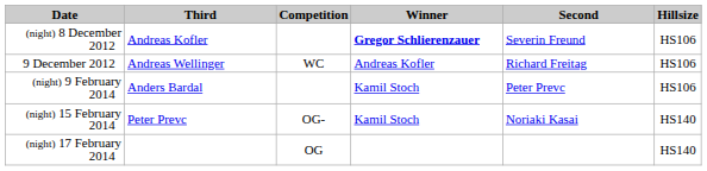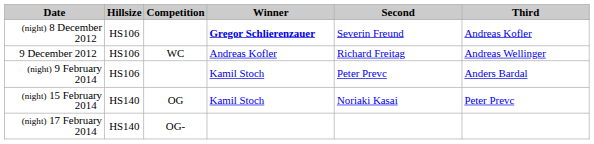 <table class="wikitable plainrowheaders" style="background:#fff; font-size:100%; line-height:15px; border:grey solid 1px; border-collapse:collapse;">
 <tr style="background:#ccc; text-align:center;">
 <th style="background:#ccc;" width="140">Date</th>
-<th style="background:#ccc;" width="180">Third</th>
+<th style="background:#ccc;" width="45">Hillsize</th>
 <th style="background:#ccc;" width="80">Competition</th>
 <th style="background:#ccc;" width="180">Winner</th>
 <th style="background:#ccc;" width="180">Second</th>
-<th style="background:#ccc;" width="45">Hillsize</th>
+<th style="background:#ccc;" width="180">Third</th>
 </tr>
 <tr>
 <td align=right><small>(night)</small> 8 December 2012  </td>
-<td> <a href='#'>Andreas Kofler</a></td>
+<td align=center>HS106</td>
 <td align=center></td>
 <td><strong> <a href='#'>Gregor Schlierenzauer</a></strong></td>
 <td> <a href='#'>Severin Freund</a></td>
-<td align=center>HS106</td>
+<td> <a href='#'>Andreas Kofler</a></td>
 </tr>
 <tr>
 <td align=right>9 December 2012  </td>
-<td> <a href='#'>Andreas Wellinger</a></td>
+<td align=center>HS106</td>
 <td align=center>WC</td>
 <td> <a href='#'>Andreas Kofler</a></td>
 <td> <a href='#'>Richard Freitag</a></td>
-<td align=center>HS106</td>
+<td> <a href='#'>Andreas Wellinger</a></td>
 </tr>
 <tr>
 <td align=right><small>(night)</small> 9 February 2014  </td>
-<td> <a href='#'>Anders Bardal</a></td>
+<td align=center>HS106</td>
 <td align=center></td>
 <td> <a href='#'>Kamil Stoch</a></td>
 <td> <a href='#'>Peter Prevc</a></td>
-<td align=center>HS106</td>
+<td> <a href='#'>Anders Bardal</a></td>
 </tr>
 <tr>
 <td align=right><small>(night)</small> 15 February 2014  </td>
-<td> <a href='#'>Peter Prevc</a></td>
-<td align=center>OG-</td>
+<td align=center>HS140</td>
+<td align=center>OG</td>
 <td> <a href='#'>Kamil Stoch</a></td>
 <td> <a href='#'>Noriaki Kasai</a></td>
-<td align=center>HS140</td>
+<td> <a href='#'>Peter Prevc</a></td>
 </tr>
 <tr>
 <td align=right><small>(night)</small> 17 February 2014  </td>
-<td></td>
-<td align=center>OG</td>
+<td align=center>HS140</td>
+<td align=center>OG-</td>
 <td></td>
 <td></td>
-<td align=center>HS140</td>
+<td></td>
 </tr>
 </table>
